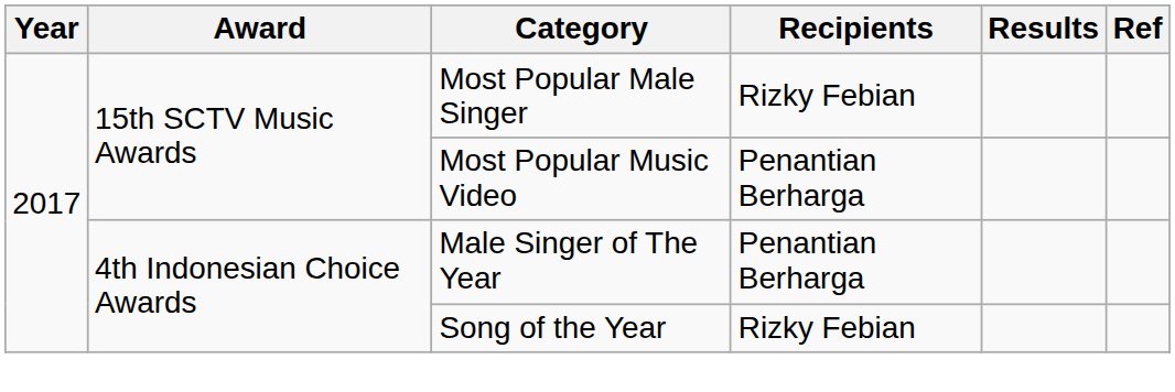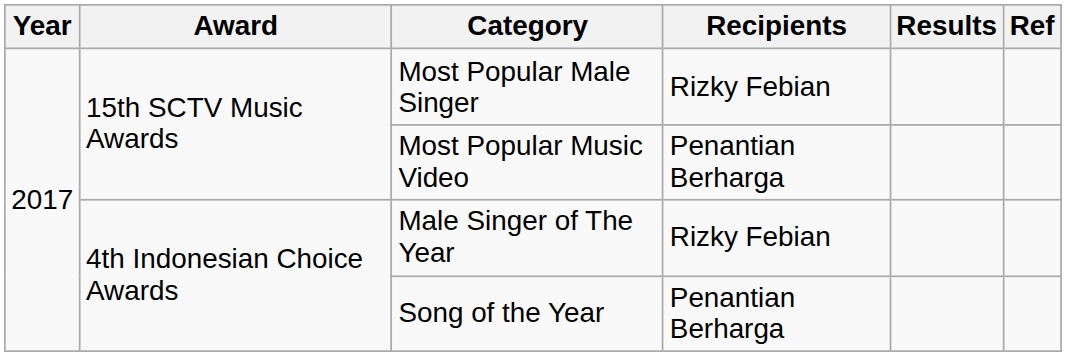 <table class="wikitable sortable mw-collapsible">
 <tr>
 <th>Year</th>
 <th>Award</th>
 <th>Category</th>
 <th>Recipients</th>
 <th>Results</th>
 <th>Ref</th>
 </tr>
 <tr>
 <td rowspan="4">2017</td>
 <td rowspan="2">15th SCTV Music Awards</td>
 <td>Most Popular Male Singer</td>
 <td>Rizky Febian</td>
 <td></td>
 <td></td>
 </tr>
 <tr>
 <td>Most Popular Music Video</td>
 <td>Penantian Berharga</td>
 <td></td>
 <td></td>
 </tr>
 <tr>
 <td rowspan="2">4th Indonesian Choice Awards</td>
 <td>Male Singer of The Year</td>
-<td>Penantian Berharga</td>
+<td>Rizky Febian</td>
 <td></td>
 <td></td>
 </tr>
 <tr>
 <td>Song of the Year</td>
-<td>Rizky Febian</td>
+<td>Penantian Berharga</td>
 <td></td>
 <td></td>
 </tr>
 </table>
